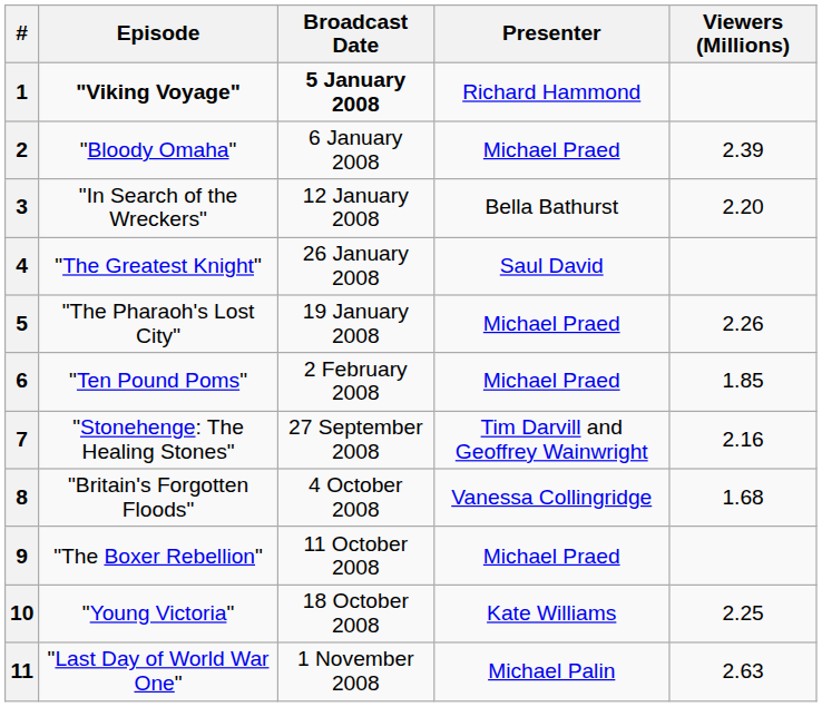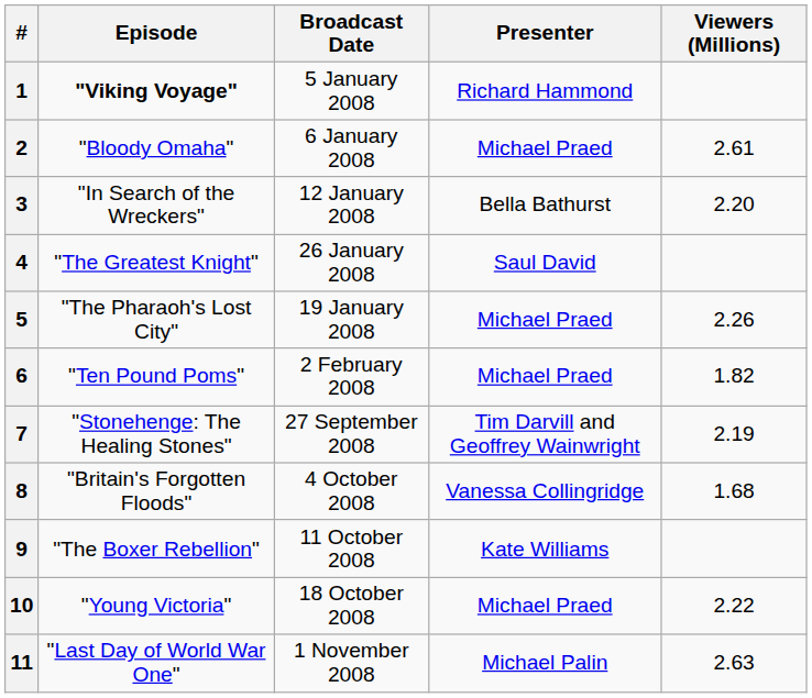 <table class="wikitable" border="1" style="text-align: center">
 <tr>
 <th>#</th>
 <th>Episode</th>
 <th>Broadcast Date</th>
 <th>Presenter</th>
 <th>Viewers (Millions)</th>
 </tr>
 <tr>
 <th>1</th>
 <td><strong>"Viking Voyage"</strong></td>
-<td><strong>5 January 2008</strong></td>
+<td>5 January 2008</td>
 <td><a href='#'>Richard Hammond</a></td>
 <td></td>
 </tr>
 <tr>
 <th>2</th>
 <td>"<a href='#'>Bloody Omaha</a>"</td>
 <td>6 January 2008</td>
 <td><a href='#'>Michael Praed</a></td>
-<td>2.39</td>
+<td>2.61</td>
 </tr>
 <tr>
 <th>3</th>
 <td>"In Search of the Wreckers"</td>
 <td>12 January 2008</td>
 <td>Bella Bathurst</td>
 <td>2.20</td>
 </tr>
 <tr>
 <th>4</th>
 <td>"<a href='#'>The Greatest Knight</a>"</td>
 <td>26 January 2008</td>
 <td><a href='#'>Saul David</a></td>
 <td></td>
 </tr>
 <tr>
 <th>5</th>
 <td>"The Pharaoh's Lost City"</td>
 <td>19 January 2008</td>
 <td><a href='#'>Michael Praed</a></td>
 <td>2.26</td>
 </tr>
 <tr>
 <th>6</th>
 <td>"<a href='#'>Ten Pound Poms</a>"</td>
 <td>2 February 2008</td>
 <td><a href='#'>Michael Praed</a></td>
-<td>1.85</td>
+<td>1.82</td>
 </tr>
 <tr>
 <th>7</th>
 <td>"<a href='#'>Stonehenge</a>: The Healing Stones"</td>
 <td>27 September 2008</td>
 <td><a href='#'>Tim Darvill</a> and <a href='#'>Geoffrey Wainwright</a></td>
-<td>2.16</td>
+<td>2.19</td>
 </tr>
 <tr>
 <th>8</th>
 <td>"Britain's Forgotten Floods"</td>
 <td>4 October 2008</td>
 <td><a href='#'>Vanessa Collingridge</a></td>
 <td>1.68</td>
 </tr>
 <tr>
 <th>9</th>
 <td>"The <a href='#'>Boxer Rebellion</a>"</td>
 <td>11 October 2008</td>
-<td><a href='#'>Michael Praed</a></td>
+<td><a href='#'>Kate Williams</a></td>
 <td></td>
 </tr>
 <tr>
 <th>10</th>
 <td>"<a href='#'>Young Victoria</a>"</td>
 <td>18 October 2008</td>
-<td><a href='#'>Kate Williams</a></td>
-<td>2.25</td>
+<td><a href='#'>Michael Praed</a></td>
+<td>2.22</td>
 </tr>
 <tr>
 <th>11</th>
 <td>"<a href='#'>Last Day of World War One</a>"</td>
 <td>1 November 2008</td>
 <td><a href='#'>Michael Palin</a></td>
 <td>2.63</td>
 </tr>
 </table>
